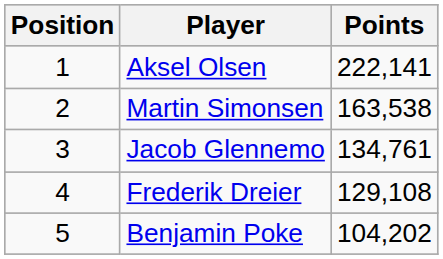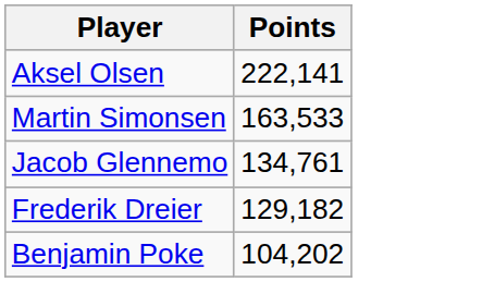 <table class=wikitable>
 <tr>
-<th>Position</th>
 <th>Player</th>
 <th>Points</th>
 </tr>
 <tr>
-<td align=center>1</td>
 <td> <a href='#'>Aksel Olsen</a></td>
 <td align=center>222,141</td>
 </tr>
 <tr>
-<td align=center>2</td>
 <td> <a href='#'>Martin Simonsen</a></td>
-<td align=center>163,538</td>
+<td align=center>163,533</td>
 </tr>
 <tr>
-<td align=center>3</td>
 <td> <a href='#'>Jacob Glennemo</a></td>
 <td align=center>134,761</td>
 </tr>
 <tr>
-<td align=center>4</td>
 <td> <a href='#'>Frederik Dreier</a></td>
-<td align=center>129,108</td>
+<td align=center>129,182</td>
 </tr>
 <tr>
-<td align=center>5</td>
 <td> <a href='#'>Benjamin Poke</a></td>
 <td align=center>104,202</td>
 </tr>
 </table>
